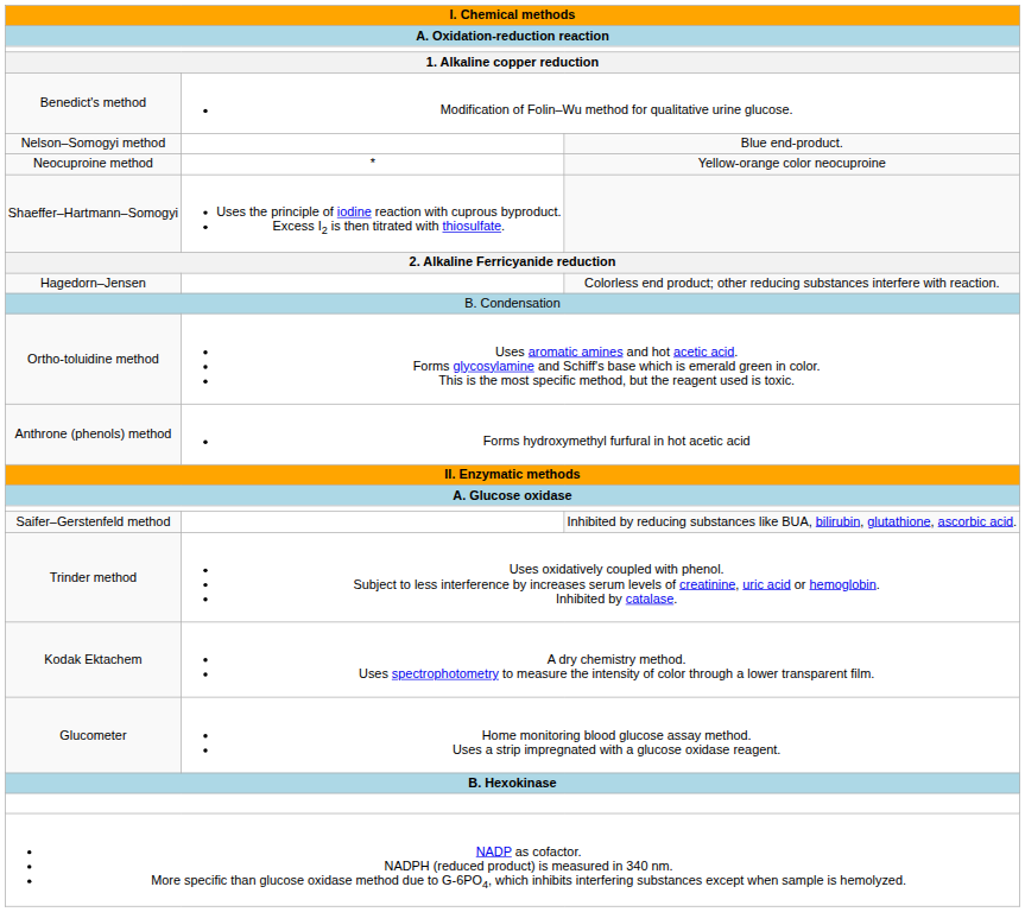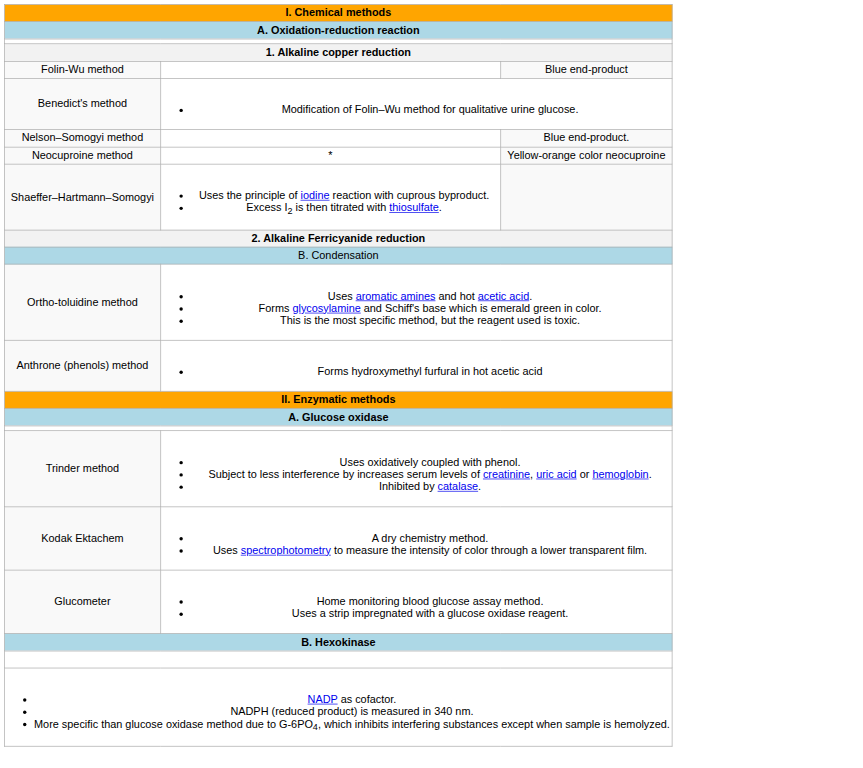 <table class="wikitable" style="text-align:center;">
 <tr>
 <th colspan="3" style="background:orange; color:black;">I. Chemical methods</th>
 </tr>
 <tr>
 <th colspan="3" style="background:lightblue; color:black;">A. Oxidation-reduction reaction</th>
 </tr>
 <tr>
 <td colspan="3" style="background-color:white; color:black;"></td>
 </tr>
 <tr>
 <th width="900pt" colspan="3">1. Alkaline copper reduction</th>
+</tr>
+<tr>
+<td>Folin-Wu method</td>
+<td style="background-color:white; color:black;"></td>
+<td>Blue end-product</td>
 </tr>
 <tr>
 <td>Benedict's method</td>
 <td colspan="2" style="background-color:white; color:black;"><br><ul><li>Modification of Folin–Wu method for qualitative urine glucose.</li></ul></td>
 </tr>
 <tr>
 <td>Nelson–Somogyi method</td>
 <td style="background-color:white; color:black;"></td>
 <td>Blue end-product.</td>
 </tr>
 <tr>
 <td>Neocuproine method</td>
 <td style="background-color:white; color:black;">*</td>
 <td>Yellow-orange color neocuproine</td>
 </tr>
 <tr>
 <td>Shaeffer–Hartmann–Somogyi</td>
 <td style="background-color:white; color:black;"><br><ul><li>Uses the principle of <a href='#'>iodine</a> reaction with cuprous byproduct.</li><li>Excess I<sub>2</sub> is then titrated with <a href='#'>thiosulfate</a>.</li></ul></td>
 </tr>
 <tr>
 <th colspan="3">2. Alkaline Ferricyanide reduction</th>
 </tr>
 <tr>
-<td>Hagedorn–Jensen</td>
-<td style="background-color:white; color:black;"></td>
-<td>Colorless end product; other reducing substances interfere with reaction.</td>
-</tr>
-<tr>
 <td colspan="3" style="background:lightblue; color:black;">B. Condensation</td>
 </tr>
 <tr>
 <td>Ortho-toluidine method</td>
 <td colspan="2" style="background-color:white; color:black;"><br><ul><li>Uses <a href='#'>aromatic amines</a> and hot <a href='#'>acetic acid</a>.</li><li>Forms <a href='#'>glycosylamine</a> and Schiff's base which is emerald green in color.</li><li>This is the most specific method, but the reagent used is toxic.</li></ul></td>
 </tr>
 <tr>
 <td>Anthrone (phenols) method</td>
 <td colspan="2" style="background-color:white; color:black;"><br><ul><li>Forms hydroxymethyl furfural in hot acetic acid</li></ul></td>
 </tr>
 <tr>
 <th colspan="3" style="background:orange; color:black;">II. Enzymatic methods</th>
 </tr>
 <tr>
 <th colspan="3" style="background:lightblue; color:black;">A. Glucose oxidase</th>
 </tr>
 <tr>
 <td colspan="3" style="background-color:white; color:black;"></td>
-</tr>
-<tr>
-<td>Saifer–Gerstenfeld method</td>
-<td style="background-color:white; color:black;"></td>
-<td>Inhibited by reducing substances like BUA, <a href='#'>bilirubin</a>, <a href='#'>glutathione</a>, <a href='#'>ascorbic acid</a>.</td>
 </tr>
 <tr>
 <td>Trinder method</td>
 <td colspan="2" style="background-color:white; color:black;"><br><ul><li>Uses  oxidatively coupled with phenol.</li><li>Subject to less interference by increases serum levels of <a href='#'>creatinine</a>, <a href='#'>uric acid</a> or <a href='#'>hemoglobin</a>.</li><li>Inhibited by <a href='#'>catalase</a>.</li></ul></td>
 </tr>
 <tr>
 <td>Kodak Ektachem</td>
 <td colspan="2" style="background-color:white; color:black;"><br><ul><li>A dry chemistry method.</li><li>Uses <a href='#'>spectrophotometry</a> to measure the intensity of color through a lower transparent film.</li></ul></td>
 </tr>
 <tr>
 <td>Glucometer</td>
 <td colspan="2" style="background-color:white; color:black;"><br><ul><li>Home monitoring blood glucose assay method.</li><li>Uses a strip impregnated with a glucose oxidase reagent.</li></ul></td>
 </tr>
 <tr>
 <th colspan="3" style="background:lightblue; color:black;">B. Hexokinase</th>
 </tr>
 <tr>
 <td colspan="3" style="background-color:white; color:black;"><br></td>
 </tr>
 <tr>
 <td colspan="3" style="background-color:white; color:black;"><br><ul><li><a href='#'>NADP</a> as cofactor.</li><li>NADPH (reduced product) is measured in 340 nm.</li><li>More specific than glucose oxidase method due to G-6PO<sub>4</sub>, which inhibits interfering substances except when sample is hemolyzed.</li></ul></td>
 </tr>
 </table>
